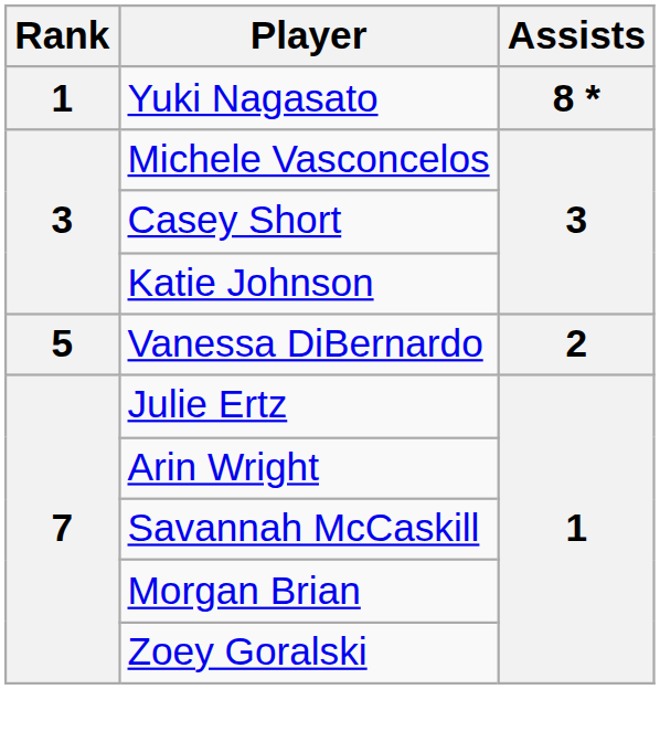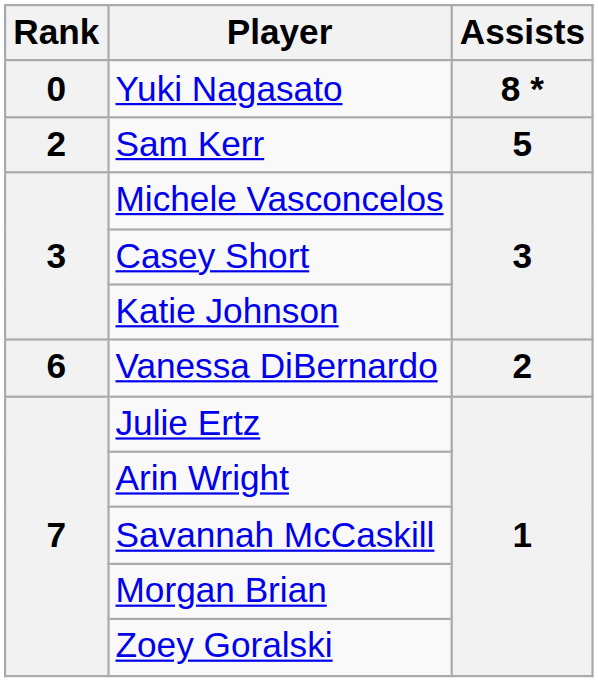 <table class="wikitable" style="text-align: left;">
 <tr>
 <th>Rank</th>
 <th>Player</th>
 <th>Assists</th>
 </tr>
 <tr>
-<th>1</th>
+<th>0</th>
 <td> <a href='#'>Yuki Nagasato</a></td>
 <th>8 *</th>
+</tr>
+<tr>
+<th>2</th>
+<td> <a href='#'>Sam Kerr</a></td>
+<th>5</th>
 </tr>
 <tr>
 <th rowspan=3>3</th>
 <td> <a href='#'>Michele Vasconcelos</a></td>
 <th rowspan=3>3</th>
 </tr>
 <tr>
 <td> <a href='#'>Casey Short</a></td>
 </tr>
 <tr>
 <td> <a href='#'>Katie Johnson</a></td>
 </tr>
 <tr>
-<th>5</th>
+<th>6</th>
 <td> <a href='#'>Vanessa DiBernardo</a></td>
 <th>2</th>
 </tr>
 <tr>
 <th rowspan=5>7</th>
 <td> <a href='#'>Julie Ertz</a></td>
 <th rowspan=5>1</th>
 </tr>
 <tr>
 <td> <a href='#'>Arin Wright</a></td>
 </tr>
 <tr>
 <td> <a href='#'>Savannah McCaskill</a></td>
 </tr>
 <tr>
 <td> <a href='#'>Morgan Brian</a></td>
 </tr>
 <tr>
 <td> <a href='#'>Zoey Goralski</a></td>
 </tr>
 </table>
